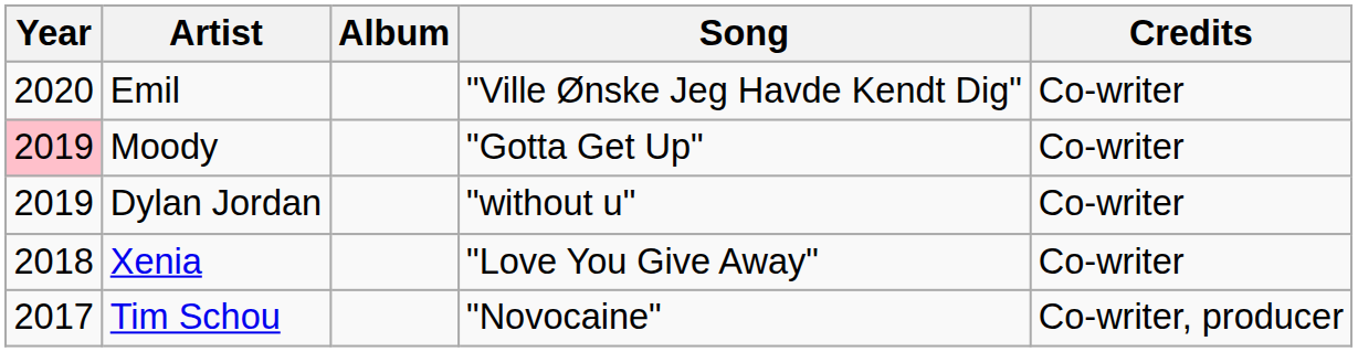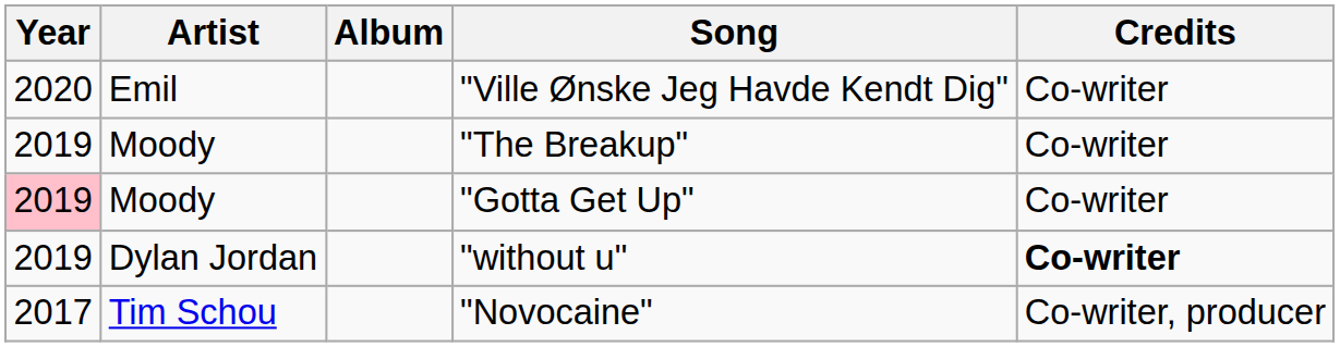 <table class="wikitable">
 <tr>
 <th>Year</th>
 <th>Artist</th>
 <th>Album</th>
 <th>Song</th>
 <th>Credits</th>
 </tr>
 <tr>
 <td>2020</td>
 <td>Emil</td>
 <td></td>
 <td>"Ville Ønske Jeg Havde Kendt Dig"</td>
 <td>Co-writer</td>
 </tr>
 <tr>
+<td>2019</td>
+<td>Moody</td>
+<td></td>
+<td>"The Breakup"</td>
+<td>Co-writer</td>
+</tr>
+<tr>
 <td style="background: pink;">2019</td>
 <td>Moody</td>
 <td></td>
 <td>"Gotta Get Up"</td>
 <td>Co-writer</td>
 </tr>
 <tr>
 <td>2019</td>
 <td>Dylan Jordan</td>
 <td></td>
 <td>"without u"</td>
-<td>Co-writer</td>
-</tr>
-<tr>
-<td>2018</td>
-<td><a href='#'>Xenia</a></td>
-<td></td>
-<td>"Love You Give Away"</td>
-<td>Co-writer</td>
+<td><strong>Co-writer</strong></td>
 </tr>
 <tr>
 <td>2017</td>
 <td><a href='#'>Tim Schou</a></td>
 <td></td>
 <td>"Novocaine"</td>
 <td>Co-writer, producer</td>
 </tr>
 </table>
